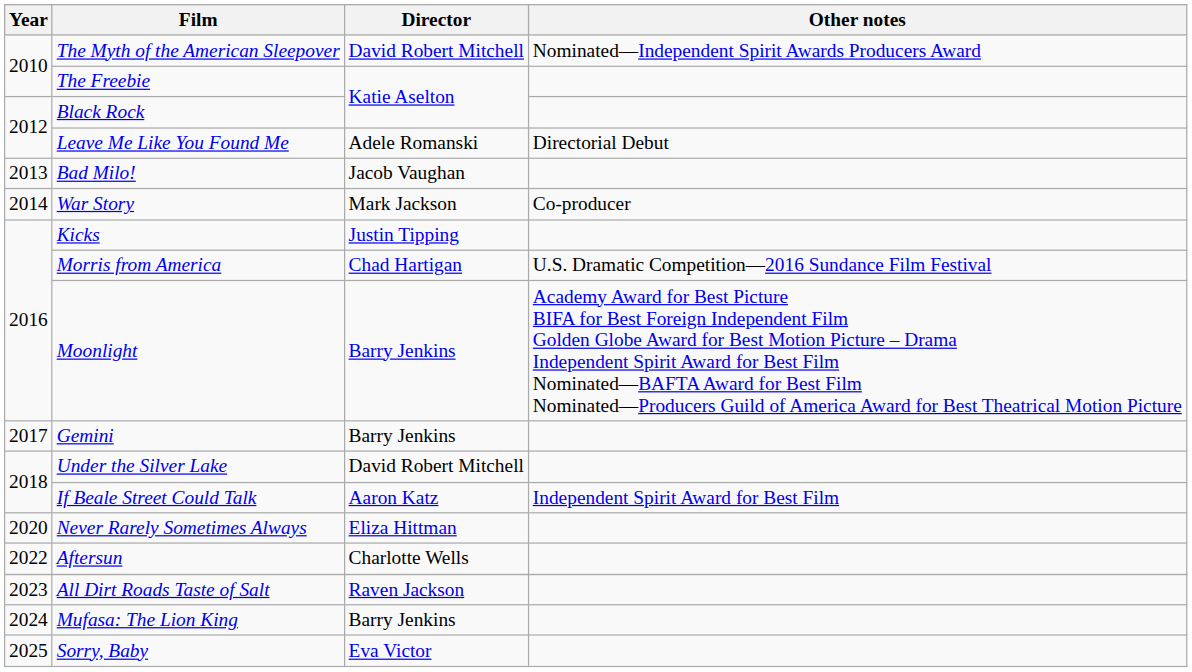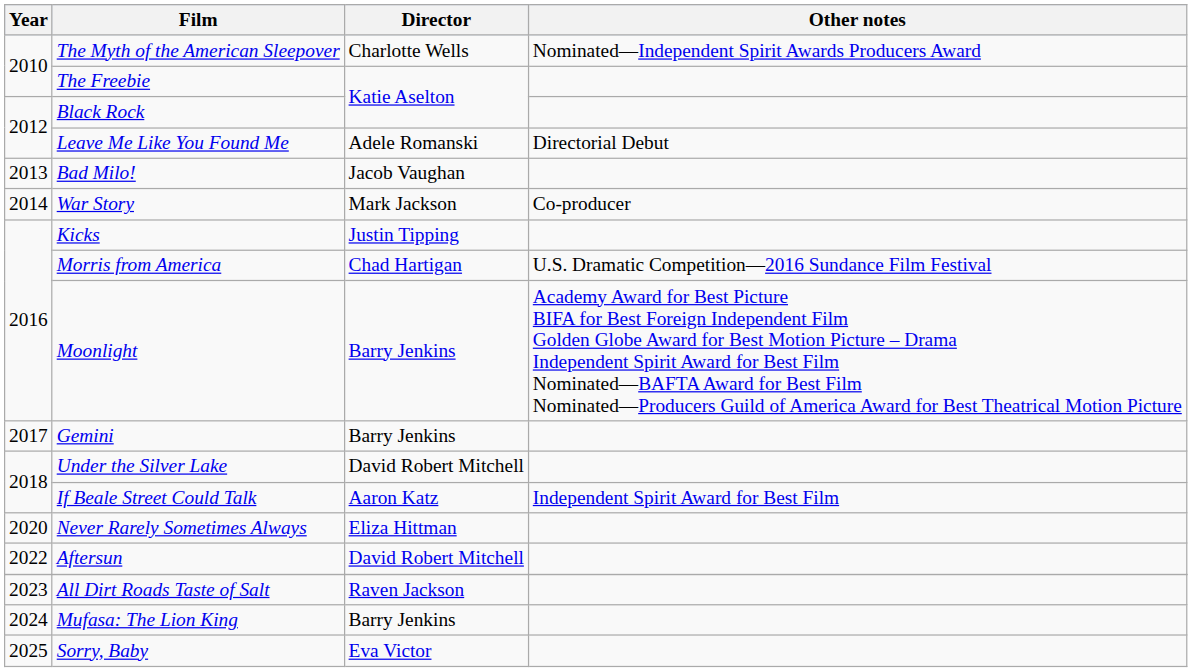 <table class="wikitable">
 <tr style="background:#b0c4de; text-align:center;">
 <th>Year</th>
 <th>Film</th>
 <th>Director</th>
 <th>Other notes</th>
 </tr>
 <tr>
 <td rowspan=2>2010</td>
 <td><em><a href='#'>The Myth of the American Sleepover</a></em></td>
-<td><a href='#'>David Robert Mitchell</a></td>
+<td>Charlotte Wells</td>
 <td>Nominated—<a href='#'>Independent Spirit Awards Producers Award</a></td>
 </tr>
 <tr>
 <td><em><a href='#'>The Freebie</a></em></td>
 <td rowspan=2><a href='#'>Katie Aselton</a></td>
 <td></td>
 </tr>
 <tr>
 <td rowspan=2>2012</td>
 <td><em><a href='#'>Black Rock</a></em></td>
 <td></td>
 </tr>
 <tr>
 <td><em><a href='#'>Leave Me Like You Found Me</a></em></td>
 <td>Adele Romanski</td>
 <td>Directorial Debut</td>
 </tr>
 <tr>
 <td>2013</td>
 <td><em><a href='#'>Bad Milo!</a></em></td>
 <td>Jacob Vaughan</td>
 <td></td>
 </tr>
 <tr>
 <td>2014</td>
 <td><em><a href='#'>War Story</a></em></td>
 <td>Mark Jackson</td>
 <td>Co-producer</td>
 </tr>
 <tr>
 <td rowspan=3>2016</td>
 <td><em><a href='#'>Kicks</a></em></td>
 <td><a href='#'>Justin Tipping</a></td>
 <td></td>
 </tr>
 <tr>
 <td><em><a href='#'>Morris from America</a></em></td>
 <td><a href='#'>Chad Hartigan</a></td>
 <td>U.S. Dramatic Competition—<a href='#'>2016 Sundance Film Festival</a></td>
 </tr>
 <tr>
 <td><em><a href='#'>Moonlight</a></em></td>
 <td><a href='#'>Barry Jenkins</a></td>
 <td><a href='#'>Academy Award for Best Picture</a> <br><a href='#'>BIFA for Best Foreign Independent Film</a> <br><a href='#'>Golden Globe Award for Best Motion Picture – Drama</a> <br><a href='#'>Independent Spirit Award for Best Film</a> <br>Nominated—<a href='#'>BAFTA Award for Best Film</a> <br>Nominated—<a href='#'>Producers Guild of America Award for Best Theatrical Motion Picture</a></td>
 </tr>
 <tr>
 <td>2017</td>
 <td><em><a href='#'>Gemini</a></em></td>
 <td>Barry Jenkins</td>
 <td></td>
 </tr>
 <tr>
 <td rowspan="2">2018</td>
 <td><em><a href='#'>Under the Silver Lake</a></em></td>
 <td>David Robert Mitchell</td>
 <td></td>
 </tr>
 <tr>
 <td><em><a href='#'>If Beale Street Could Talk</a></em></td>
 <td><a href='#'>Aaron Katz</a></td>
 <td><a href='#'>Independent Spirit Award for Best Film</a></td>
 </tr>
 <tr>
 <td>2020</td>
 <td><em><a href='#'>Never Rarely Sometimes Always</a></em></td>
 <td><a href='#'>Eliza Hittman</a></td>
 <td></td>
 </tr>
 <tr>
 <td>2022</td>
 <td><em><a href='#'>Aftersun</a></em></td>
-<td>Charlotte Wells</td>
+<td><a href='#'>David Robert Mitchell</a></td>
 <td></td>
 </tr>
 <tr>
 </tr>
 <tr>
 <td>2023</td>
 <td><em><a href='#'>All Dirt Roads Taste of Salt</a></em></td>
 <td><a href='#'>Raven Jackson</a></td>
 <td></td>
 </tr>
 <tr>
 <td>2024</td>
 <td><em><a href='#'>Mufasa: The Lion King</a></em></td>
 <td>Barry Jenkins</td>
 <td></td>
 </tr>
 <tr>
 <td>2025</td>
 <td><em><a href='#'>Sorry, Baby</a></em></td>
 <td><a href='#'>Eva Victor</a></td>
 <td></td>
 </tr>
 </table>
